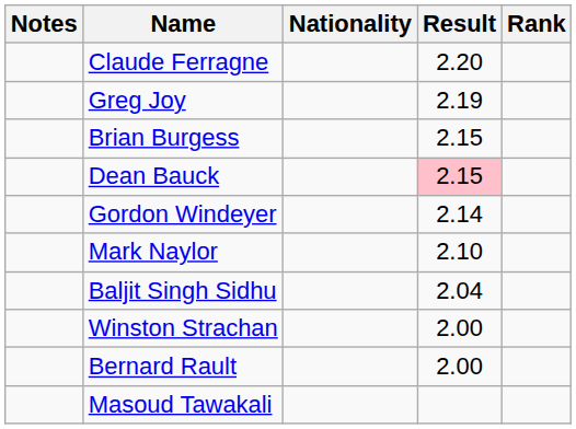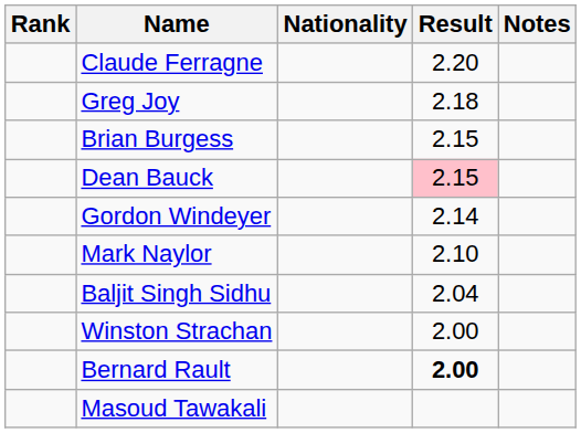 <table class="wikitable sortable" style=" text-align:center">
 <tr>
-<th>Notes</th>
+<th>Rank</th>
 <th>Name</th>
 <th>Nationality</th>
 <th>Result</th>
-<th>Rank</th>
+<th>Notes</th>
 </tr>
 <tr>
 <td></td>
 <td align=left><a href='#'>Claude Ferragne</a></td>
 <td align=left></td>
 <td>2.20</td>
 <td></td>
 </tr>
 <tr>
 <td></td>
 <td align=left><a href='#'>Greg Joy</a></td>
 <td align=left></td>
-<td>2.19</td>
+<td>2.18</td>
 <td></td>
 </tr>
 <tr>
 <td></td>
 <td align=left><a href='#'>Brian Burgess</a></td>
 <td align=left></td>
 <td>2.15</td>
 <td></td>
 </tr>
 <tr>
 <td></td>
 <td align=left><a href='#'>Dean Bauck</a></td>
 <td align=left></td>
 <td style="background: pink;">2.15</td>
 <td></td>
 </tr>
 <tr>
 <td></td>
 <td align=left><a href='#'>Gordon Windeyer</a></td>
 <td align=left></td>
 <td>2.14</td>
 <td></td>
 </tr>
 <tr>
 <td></td>
 <td align=left><a href='#'>Mark Naylor</a></td>
 <td align=left></td>
 <td>2.10</td>
 <td></td>
 </tr>
 <tr>
 <td></td>
 <td align=left><a href='#'>Baljit Singh Sidhu</a></td>
 <td align=left></td>
 <td>2.04</td>
 <td></td>
 </tr>
 <tr>
 <td></td>
 <td align=left><a href='#'>Winston Strachan</a></td>
 <td align=left></td>
 <td>2.00</td>
 <td></td>
 </tr>
 <tr>
 <td></td>
 <td align=left><a href='#'>Bernard Rault</a></td>
 <td align=left></td>
-<td>2.00</td>
+<td><strong>2.00</strong></td>
 <td></td>
 </tr>
 <tr>
 <td></td>
 <td align=left><a href='#'>Masoud Tawakali</a></td>
 <td align=left></td>
 <td></td>
 <td></td>
 </tr>
 </table>
